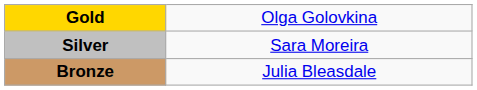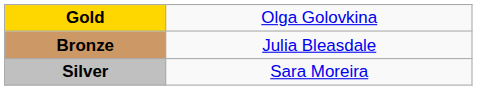 <table class="wikitable" style=" text-align:center; " width="35%">
 <tr>
 <td bgcolor="gold"><strong>Gold</strong></td>
 <td><a href='#'>Olga Golovkina</a><br><small><em></em></small></td>
 </tr>
 <tr>
+<td bgcolor="CC9966"><strong>Bronze</strong></td>
+<td><a href='#'>Julia Bleasdale</a><br><small><em></em></small></td>
+</tr>
+<tr>
 <td bgcolor="silver"><strong>Silver</strong></td>
 <td><a href='#'>Sara Moreira</a><br><small><em></em></small></td>
 </tr>
-<tr>
-<td bgcolor="CC9966"><strong>Bronze</strong></td>
-<td><a href='#'>Julia Bleasdale</a><br><small><em></em></small></td>
-</tr>
 </table>
